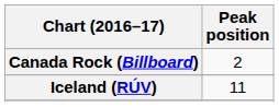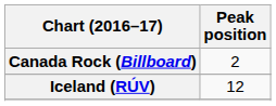 <table class="wikitable sortable plainrowheaders" style="text-align:center">
 <tr>
 <th scope="col">Chart (2016–17)</th>
 <th scope="col">Peak<br> position</th>
 </tr>
 <tr>
 <th scope="row">Canada Rock (<em><a href='#'>Billboard</a></em>)</th>
 <td>2</td>
 </tr>
 <tr>
 </tr>
 <tr>
 </tr>
 <tr>
 </tr>
 <tr>
 </tr>
 <tr>
 </tr>
 <tr>
 <th scope="row">Iceland (<a href='#'>RÚV</a>)</th>
-<td>11</td>
+<td>12</td>
 </tr>
 <tr>
 </tr>
 <tr>
 </tr>
 </table>
